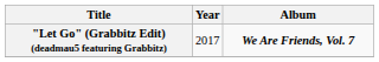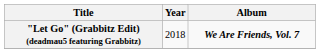 <table class="wikitable plainrowheaders" style="text-align:center;">
 <tr>
 <th scope="col" rowspan="1" style="width:15em;">Title</th>
 <th scope="col" rowspan="1" style="width:1em;">Year</th>
 <th scope="col" rowspan="1" style="width:12em;">Album</th>
 </tr>
 <tr>
 <th scope="row">"Let Go" (Grabbitz Edit)<br><small>(deadmau5 featuring Grabbitz)</small></th>
-<td rowspan="1">2017</td>
+<td rowspan="1">2018</td>
 <td rowspan="1"><strong><em>We Are Friends, Vol. 7</em></strong></td>
 </tr>
 <tr>
 </tr>
 </table>
